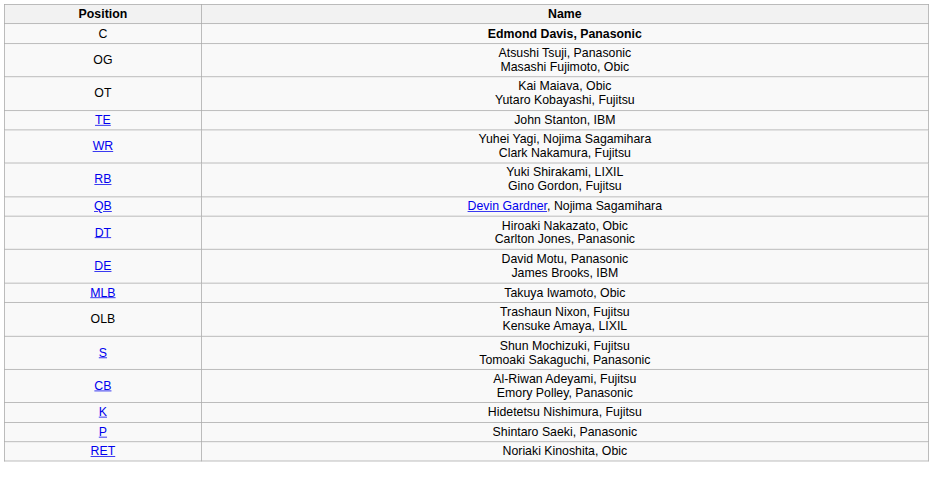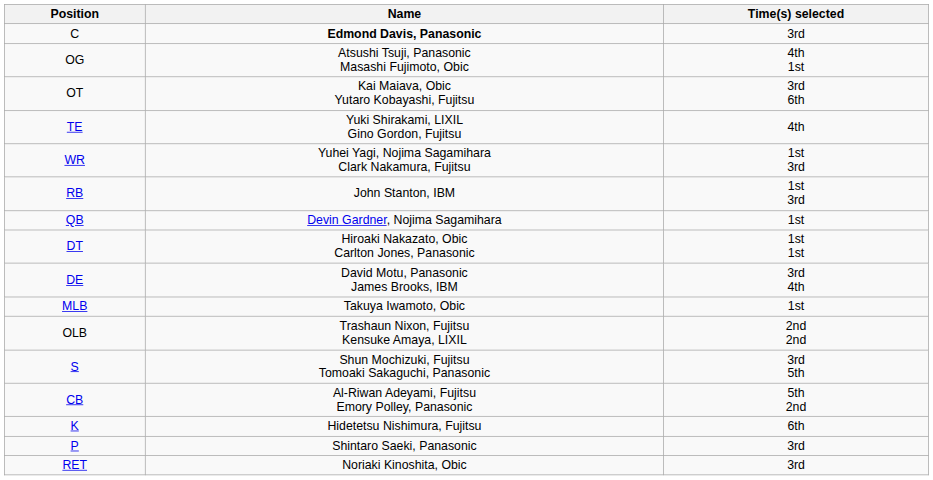 <table class="wikitable" style="text-align:Center;width:95%;">
 <tr>
 <th>Position</th>
 <th>Name</th>
+<th>Time(s) selected</th>
 </tr>
 <tr>
 <td>C</td>
 <td><strong>Edmond Davis, Panasonic</strong></td>
+<td>3rd</td>
 </tr>
 <tr>
 <td>OG</td>
 <td>Atsushi Tsuji, Panasonic<br>Masashi Fujimoto, Obic</td>
+<td>4th<br>1st</td>
 </tr>
 <tr>
 <td>OT</td>
 <td>Kai Maiava, Obic<br>Yutaro Kobayashi, Fujitsu</td>
+<td>3rd<br>6th</td>
 </tr>
 <tr>
 <td><a href='#'>TE</a></td>
-<td>John Stanton, IBM</td>
+<td>Yuki Shirakami, LIXIL<br>Gino Gordon, Fujitsu</td>
+<td>4th</td>
 </tr>
 <tr>
 <td><a href='#'>WR</a></td>
 <td>Yuhei Yagi, Nojima Sagamihara<br>Clark Nakamura, Fujitsu</td>
+<td>1st<br>3rd</td>
 </tr>
 <tr>
 <td><a href='#'>RB</a></td>
-<td>Yuki Shirakami, LIXIL<br>Gino Gordon, Fujitsu</td>
+<td>John Stanton, IBM</td>
+<td>1st<br>3rd</td>
 </tr>
 <tr>
 <td><a href='#'>QB</a></td>
 <td><a href='#'>Devin Gardner</a>, Nojima Sagamihara</td>
+<td>1st</td>
 </tr>
 <tr>
 <td><a href='#'>DT</a></td>
 <td>Hiroaki Nakazato, Obic<br>Carlton Jones, Panasonic</td>
+<td>1st<br>1st</td>
 </tr>
 <tr>
 <td><a href='#'>DE</a></td>
 <td>David Motu, Panasonic<br>James Brooks, IBM</td>
+<td>3rd<br>4th</td>
 </tr>
 <tr>
 <td><a href='#'>MLB</a></td>
 <td>Takuya Iwamoto, Obic</td>
+<td>1st</td>
 </tr>
 <tr>
 <td>OLB</td>
 <td>Trashaun Nixon, Fujitsu<br>Kensuke Amaya, LIXIL</td>
+<td>2nd<br>2nd</td>
 </tr>
 <tr>
 <td><a href='#'>S</a></td>
 <td>Shun Mochizuki, Fujitsu<br>Tomoaki Sakaguchi, Panasonic</td>
+<td>3rd<br>5th</td>
 </tr>
 <tr>
 <td><a href='#'>CB</a></td>
 <td>Al-Riwan Adeyami, Fujitsu<br>Emory Polley, Panasonic</td>
+<td>5th<br>2nd</td>
 </tr>
 <tr>
 <td><a href='#'>K</a></td>
 <td>Hidetetsu Nishimura, Fujitsu</td>
+<td>6th</td>
 </tr>
 <tr>
 <td><a href='#'>P</a></td>
 <td>Shintaro Saeki, Panasonic</td>
+<td>3rd</td>
 </tr>
 <tr>
 <td><a href='#'>RET</a></td>
 <td>Noriaki Kinoshita, Obic</td>
+<td>3rd</td>
 </tr>
 </table>
